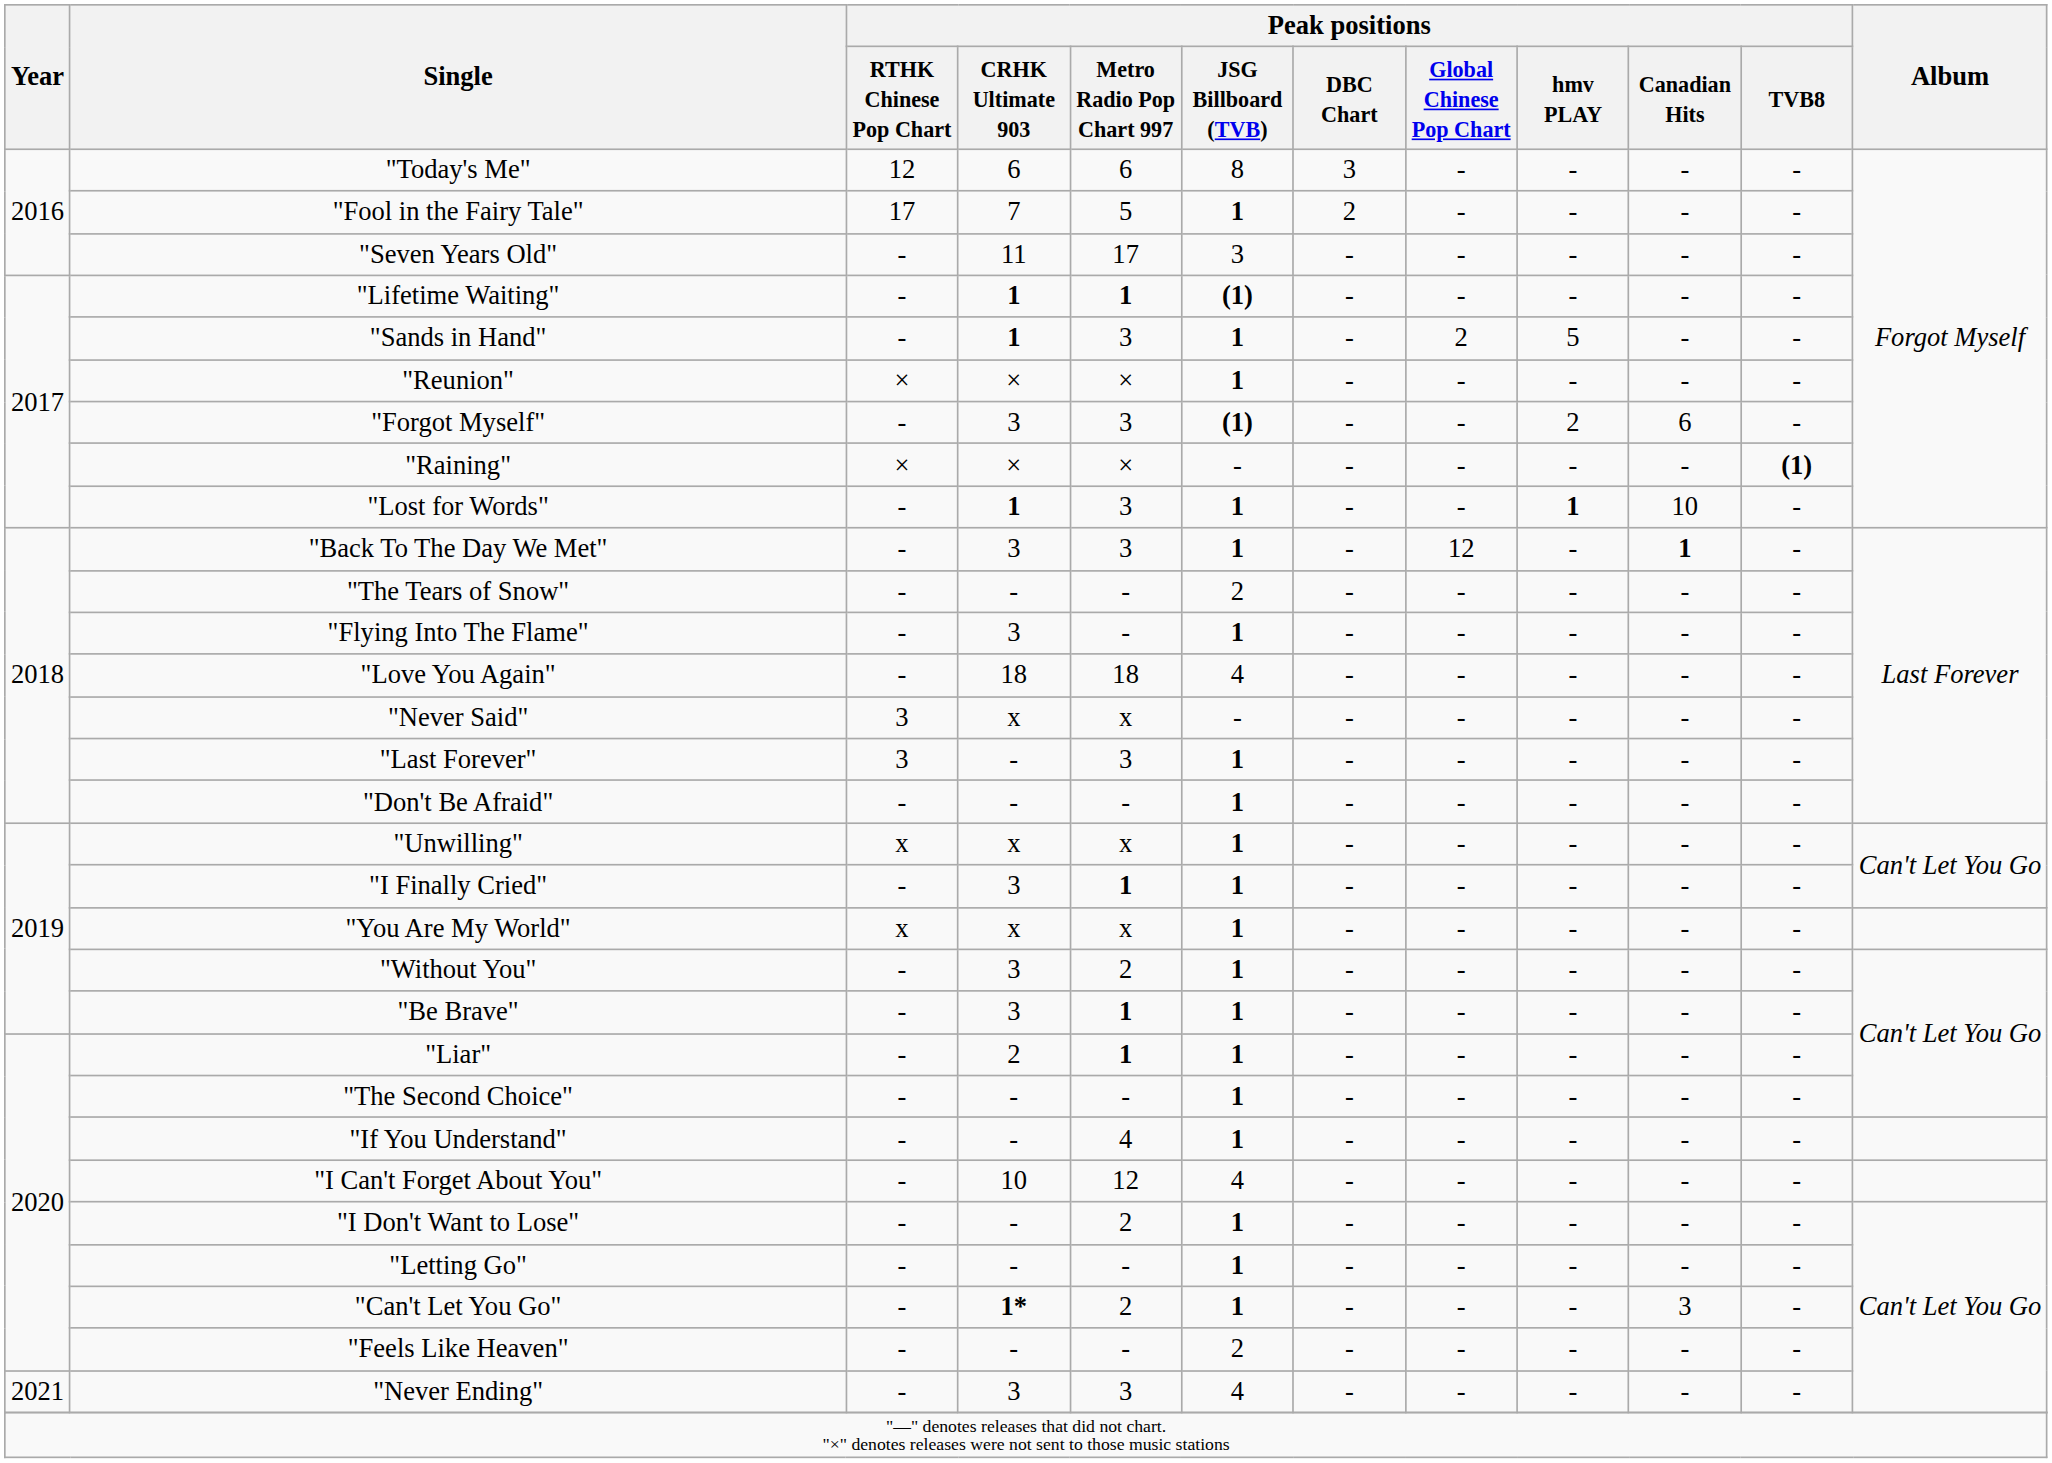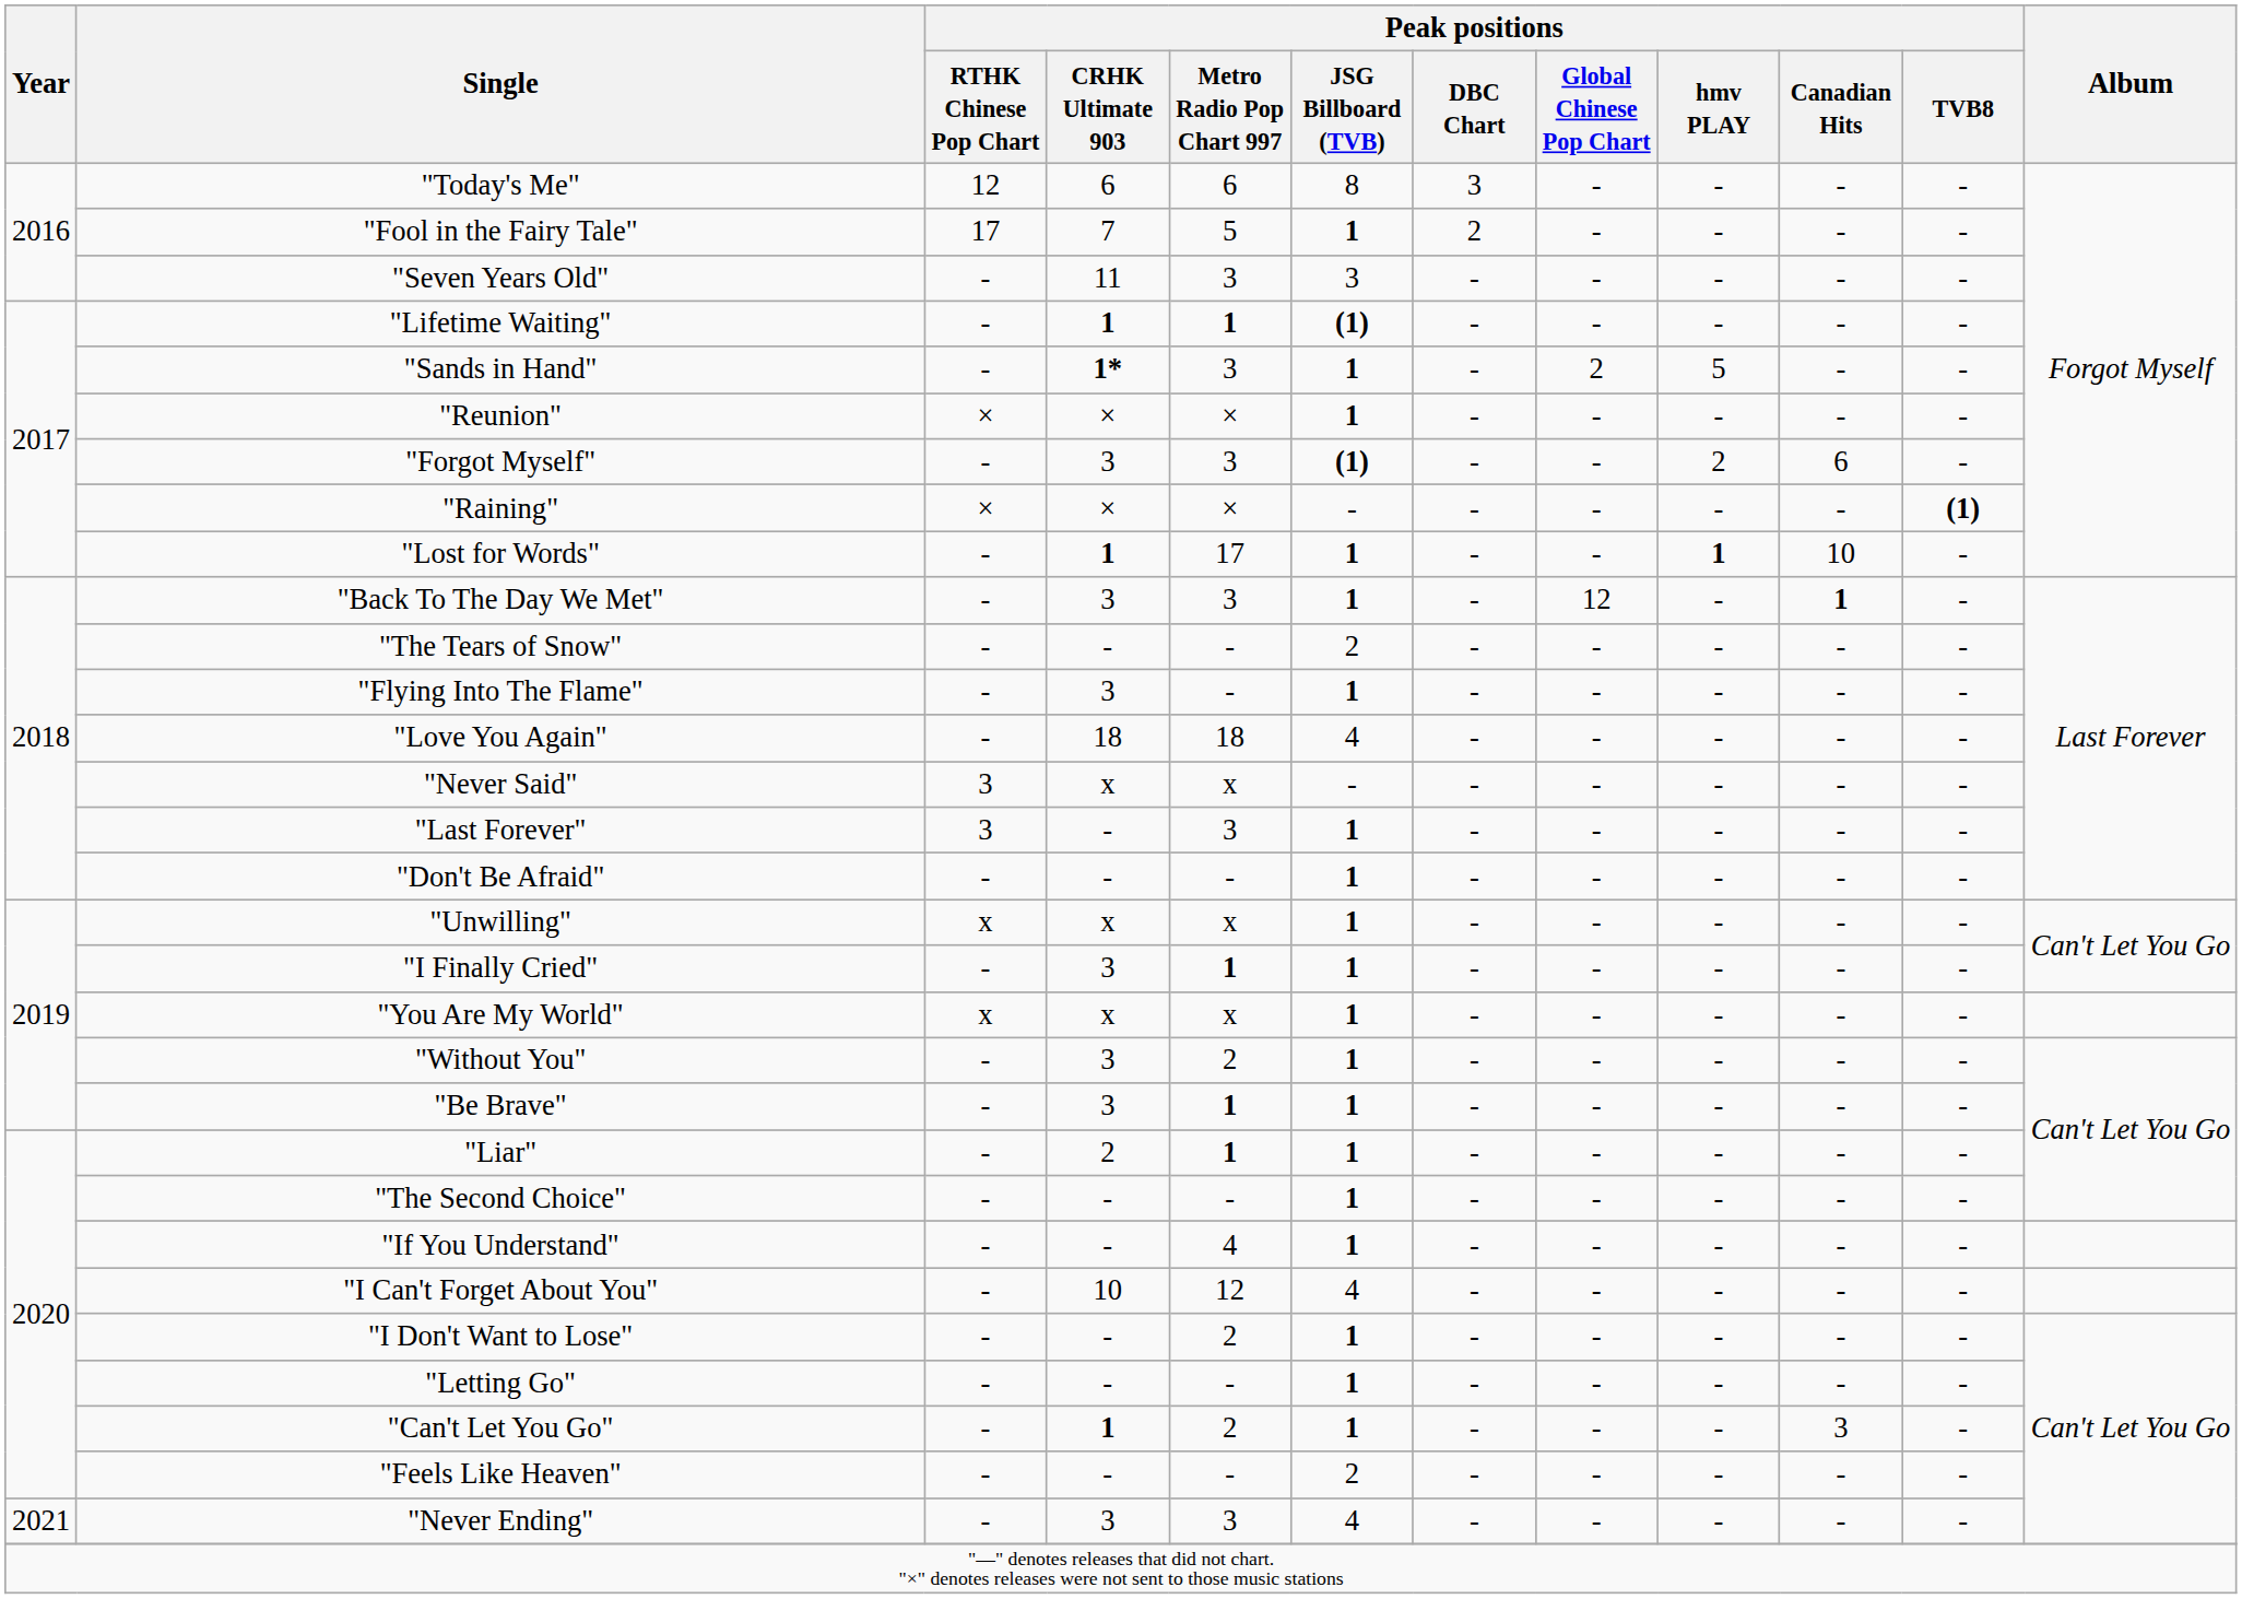 <table class="wikitable">
 <tr>
 <th rowspan="2">Year</th>
 <th rowspan="2" style="width:460px;">Single</th>
 <th colspan="9">Peak positions</th>
 <th scope="col" rowspan="2">Album</th>
 </tr>
 <tr>
 <th style="width:60px;"><small>RTHK Chinese Pop Chart</small></th>
 <th style="width:60px;"><small>CRHK Ultimate 903</small></th>
 <th style="width:60px;"><small>Metro Radio Pop Chart 997</small></th>
 <th style="width:60px;"><small>JSG Billboard (<a href='#'>TVB</a>)</small></th>
 <th style="width:60px;"><small>DBC Chart</small></th>
 <th style="width:60px;"><small><a href='#'>Global Chinese Pop Chart</a></small></th>
 <th style="width:60px;"><small>hmv PLAY</small></th>
 <th style="width:60px;"><small>Canadian Hits</small></th>
 <th style="width:60px;"><small>TVB8</small></th>
 </tr>
 <tr align="center">
 <td rowspan="3">2016</td>
 <td>"Today's Me"</td>
 <td style="text-align:center;">12</td>
 <td style="text-align:center;">6</td>
 <td style="text-align:center;">6</td>
 <td style="text-align:center;">8</td>
 <td style="text-align:center;">3</td>
 <td style="text-align:center;">-</td>
 <td style="text-align:center;">-</td>
 <td style="text-align:center;">-</td>
 <td style="text-align:center;">-</td>
 <td rowspan="9"><em>Forgot Myself</em></td>
 </tr>
 <tr align="center">
 <td>"Fool in the Fairy Tale"</td>
 <td style="text-align:center;">17</td>
 <td style="text-align:center;">7</td>
 <td style="text-align:center;">5</td>
 <td style="text-align:center;"><strong>1</strong></td>
 <td style="text-align:center;">2</td>
 <td style="text-align:center;">-</td>
 <td style="text-align:center;">-</td>
 <td style="text-align:center;">-</td>
 <td style="text-align:center;">-</td>
 </tr>
 <tr align="center">
 <td>"Seven Years Old"</td>
 <td style="text-align:center;">-</td>
 <td style="text-align:center;">11</td>
-<td style="text-align:center;">17</td>
+<td style="text-align:center;">3</td>
 <td style="text-align:center;">3</td>
 <td style="text-align:center;">-</td>
 <td style="text-align:center;">-</td>
 <td style="text-align:center;">-</td>
 <td style="text-align:center;">-</td>
 <td style="text-align:center;">-</td>
 </tr>
 <tr align="center">
 <td rowspan="6">2017</td>
 <td>"Lifetime Waiting"</td>
 <td style="text-align:center;">-</td>
 <td style="text-align:center;"><strong>1</strong></td>
 <td style="text-align:center;"><strong>1</strong></td>
 <td style="text-align:center;"><strong>(1)</strong></td>
 <td style="text-align:center;">-</td>
 <td style="text-align:center;">-</td>
 <td style="text-align:center;">-</td>
 <td style="text-align:center;">-</td>
 <td style="text-align:center;">-</td>
 </tr>
 <tr align="center">
 <td>"Sands in Hand"</td>
 <td style="text-align:center;">-</td>
-<td style="text-align:center;"><strong>1</strong></td>
+<td style="text-align:center;"><strong>1*</strong></td>
 <td style="text-align:center;">3</td>
 <td style="text-align:center;"><strong>1</strong></td>
 <td style="text-align:center;">-</td>
 <td style="text-align:center;">2</td>
 <td style="text-align:center;">5</td>
 <td style="text-align:center;">-</td>
 <td style="text-align:center;">-</td>
 </tr>
 <tr align="center">
 <td>"Reunion"</td>
 <td style="text-align:center;">×</td>
 <td style="text-align:center;">×</td>
 <td style="text-align:center;">×</td>
 <td style="text-align:center;"><strong>1</strong></td>
 <td style="text-align:center;">-</td>
 <td style="text-align:center;">-</td>
 <td style="text-align:center;">-</td>
 <td style="text-align:center;">-</td>
 <td style="text-align:center;">-</td>
 </tr>
 <tr align="center">
 <td>"Forgot Myself"</td>
 <td style="text-align:center;">-</td>
 <td style="text-align:center;">3</td>
 <td style="text-align:center;">3</td>
 <td style="text-align:center;"><strong>(1)</strong></td>
 <td style="text-align:center;">-</td>
 <td style="text-align:center;">-</td>
 <td style="text-align:center;">2</td>
 <td style="text-align:center;">6</td>
 <td style="text-align:center;">-</td>
 </tr>
 <tr align="center">
 <td>"Raining"</td>
 <td style="text-align:center;">×</td>
 <td style="text-align:center;">×</td>
 <td style="text-align:center;">×</td>
 <td style="text-align:center;">-</td>
 <td style="text-align:center;">-</td>
 <td style="text-align:center;">-</td>
 <td style="text-align:center;">-</td>
 <td style="text-align:center;">-</td>
 <td style="text-align:center;"><strong>(1)</strong></td>
 </tr>
 <tr align="center">
 <td>"Lost for Words"</td>
 <td style="text-align:center;">-</td>
 <td style="text-align:center;"><strong>1</strong></td>
-<td style="text-align:center;">3</td>
+<td style="text-align:center;">17</td>
 <td style="text-align:center;"><strong>1</strong></td>
 <td style="text-align:center;">-</td>
 <td style="text-align:center;">-</td>
 <td style="text-align:center;"><strong>1</strong></td>
 <td style="text-align:center;">10</td>
 <td style="text-align:center;">-</td>
 </tr>
 <tr align="center">
 <td rowspan="7">2018</td>
 <td>"Back To The Day We Met"</td>
 <td style="text-align:center;">-</td>
 <td style="text-align:center;">3</td>
 <td style="text-align:center;">3</td>
 <td style="text-align:center;"><strong>1</strong></td>
 <td style="text-align:center;">-</td>
 <td style="text-align:center;">12</td>
 <td style="text-align:center;">-</td>
 <td style="text-align:center;"><strong>1</strong></td>
 <td style="text-align:center;">-</td>
 <td rowspan="7"><em>Last Forever</em></td>
 </tr>
 <tr align="center">
 <td>"The Tears of Snow"</td>
 <td style="text-align:center;">-</td>
 <td style="text-align:center;">-</td>
 <td style="text-align:center;">-</td>
 <td style="text-align:center;">2</td>
 <td style="text-align:center;">-</td>
 <td style="text-align:center;">-</td>
 <td style="text-align:center;">-</td>
 <td style="text-align:center;">-</td>
 <td style="text-align:center;">-</td>
 </tr>
 <tr align="center">
 <td>"Flying Into The Flame"</td>
 <td style="text-align:center;">-</td>
 <td style="text-align:center;">3</td>
 <td style="text-align:center;">-</td>
 <td style="text-align:center;"><strong>1</strong></td>
 <td style="text-align:center;">-</td>
 <td style="text-align:center;">-</td>
 <td style="text-align:center;">-</td>
 <td style="text-align:center;">-</td>
 <td style="text-align:center;">-</td>
 </tr>
 <tr align="center">
 <td>"Love You Again"</td>
 <td style="text-align:center;">-</td>
 <td style="text-align:center;">18</td>
 <td style="text-align:center;">18</td>
 <td style="text-align:center;">4</td>
 <td style="text-align:center;">-</td>
 <td style="text-align:center;">-</td>
 <td style="text-align:center;">-</td>
 <td style="text-align:center;">-</td>
 <td style="text-align:center;">-</td>
 </tr>
 <tr align="center">
 <td>"Never Said"</td>
 <td style="text-align:center;">3</td>
 <td style="text-align:center;">x</td>
 <td style="text-align:center;">x</td>
 <td style="text-align:center;">-</td>
 <td style="text-align:center;">-</td>
 <td style="text-align:center;">-</td>
 <td style="text-align:center;">-</td>
 <td style="text-align:center;">-</td>
 <td style="text-align:center;">-</td>
 </tr>
 <tr align="center">
 <td>"Last Forever"</td>
 <td style="text-align:center;">3</td>
 <td style="text-align:center;">-</td>
 <td style="text-align:center;">3</td>
 <td style="text-align:center;"><strong>1</strong></td>
 <td style="text-align:center;">-</td>
 <td style="text-align:center;">-</td>
 <td style="text-align:center;">-</td>
 <td style="text-align:center;">-</td>
 <td style="text-align:center;">-</td>
 </tr>
 <tr align="center">
 <td>"Don't Be Afraid"</td>
 <td style="text-align:center;">-</td>
 <td style="text-align:center;">-</td>
 <td style="text-align:center;">-</td>
 <td style="text-align:center;"><strong>1</strong></td>
 <td style="text-align:center;">-</td>
 <td style="text-align:center;">-</td>
 <td style="text-align:center;">-</td>
 <td style="text-align:center;">-</td>
 <td style="text-align:center;">-</td>
 </tr>
 <tr align="center">
 <td rowspan="5">2019</td>
 <td>"Unwilling"</td>
 <td style="text-align:center;">x</td>
 <td style="text-align:center;">x</td>
 <td style="text-align:center;">x</td>
 <td style="text-align:center;"><strong>1</strong></td>
 <td style="text-align:center;">-</td>
 <td style="text-align:center;">-</td>
 <td style="text-align:center;">-</td>
 <td style="text-align:center;">-</td>
 <td style="text-align:center;">-</td>
 <td rowspan="2"><em>Can't Let You Go</em></td>
 </tr>
 <tr align="center">
 <td>"I Finally Cried"</td>
 <td style="text-align:center;">-</td>
 <td style="text-align:center;">3</td>
 <td style="text-align:center;"><strong>1</strong></td>
 <td style="text-align:center;"><strong>1</strong></td>
 <td style="text-align:center;">-</td>
 <td style="text-align:center;">-</td>
 <td style="text-align:center;">-</td>
 <td style="text-align:center;">-</td>
 <td style="text-align:center;">-</td>
 </tr>
 <tr align="center">
 <td>"You Are My World"</td>
 <td style="text-align:center;">x</td>
 <td style="text-align:center;">x</td>
 <td style="text-align:center;">x</td>
 <td style="text-align:center;"><strong>1</strong></td>
 <td style="text-align:center;">-</td>
 <td style="text-align:center;">-</td>
 <td style="text-align:center;">-</td>
 <td style="text-align:center;">-</td>
 <td style="text-align:center;">-</td>
 <td></td>
 </tr>
 <tr align="center">
 <td>"Without You"</td>
 <td style="text-align:center;">-</td>
 <td style="text-align:center;">3</td>
 <td style="text-align:center;">2</td>
 <td style="text-align:center;"><strong>1</strong></td>
 <td style="text-align:center;">-</td>
 <td style="text-align:center;">-</td>
 <td style="text-align:center;">-</td>
 <td style="text-align:center;">-</td>
 <td style="text-align:center;">-</td>
 <td rowspan="4"><em>Can't Let You Go</em></td>
 </tr>
 <tr align="center">
 <td>"Be Brave"</td>
 <td style="text-align:center;">-</td>
 <td style="text-align:center;">3</td>
 <td style="text-align:center;"><strong>1</strong></td>
 <td style="text-align:center;"><strong>1</strong></td>
 <td style="text-align:center;">-</td>
 <td style="text-align:center;">-</td>
 <td style="text-align:center;">-</td>
 <td style="text-align:center;">-</td>
 <td style="text-align:center;">-</td>
 </tr>
 <tr align="center">
 <td rowspan="8">2020</td>
 <td style="text-align:center;">"Liar"</td>
 <td style="text-align:center;">-</td>
 <td style="text-align:center;">2</td>
 <td style="text-align:center;"><strong>1</strong></td>
 <td style="text-align:center;"><strong>1</strong></td>
 <td style="text-align:center;">-</td>
 <td style="text-align:center;">-</td>
 <td style="text-align:center;">-</td>
 <td style="text-align:center;">-</td>
 <td style="text-align:center;">-</td>
 </tr>
 <tr align="center">
 <td>"The Second Choice"</td>
 <td style="text-align:center;">-</td>
 <td style="text-align:center;">-</td>
 <td style="text-align:center;">-</td>
 <td style="text-align:center;"><strong>1</strong></td>
 <td style="text-align:center;">-</td>
 <td style="text-align:center;">-</td>
 <td style="text-align:center;">-</td>
 <td style="text-align:center;">-</td>
 <td style="text-align:center;">-</td>
 </tr>
 <tr align="center">
 <td>"If You Understand"</td>
 <td style="text-align:center;">-</td>
 <td style="text-align:center;">-</td>
 <td style="text-align:center;">4</td>
 <td style="text-align:center;"><strong>1</strong></td>
 <td style="text-align:center;">-</td>
 <td style="text-align:center;">-</td>
 <td style="text-align:center;">-</td>
 <td style="text-align:center;">-</td>
 <td style="text-align:center;">-</td>
 <td></td>
 </tr>
 <tr align="center">
 <td>"I Can't Forget About You"</td>
 <td style="text-align:center;">-</td>
 <td style="text-align:center;">10</td>
 <td style="text-align:center;">12</td>
 <td style="text-align:center;">4</td>
 <td style="text-align:center;">-</td>
 <td style="text-align:center;">-</td>
 <td style="text-align:center;">-</td>
 <td style="text-align:center;">-</td>
 <td style="text-align:center;">-</td>
 <td></td>
 </tr>
 <tr align="center">
 <td>"I Don't Want to Lose"</td>
 <td style="text-align:center;">-</td>
 <td style="text-align:center;">-</td>
 <td style="text-align:center;">2</td>
 <td style="text-align:center;"><strong>1</strong></td>
 <td style="text-align:center;">-</td>
 <td style="text-align:center;">-</td>
 <td style="text-align:center;">-</td>
 <td style="text-align:center;">-</td>
 <td style="text-align:center;">-</td>
 <td rowspan="5"><em>Can't Let You Go</em></td>
 </tr>
 <tr align="center">
 <td>"Letting Go"</td>
 <td style="text-align:center;">-</td>
 <td style="text-align:center;">-</td>
 <td style="text-align:center;">-</td>
 <td style="text-align:center;"><strong>1</strong></td>
 <td style="text-align:center;">-</td>
 <td style="text-align:center;">-</td>
 <td style="text-align:center;">-</td>
 <td style="text-align:center;">-</td>
 <td style="text-align:center;">-</td>
 </tr>
 <tr align="center">
 <td>"Can't Let You Go"</td>
 <td style="text-align:center;">-</td>
-<td style="text-align:center;"><strong>1*</strong></td>
+<td style="text-align:center;"><strong>1</strong></td>
 <td style="text-align:center;">2</td>
 <td style="text-align:center;"><strong>1</strong></td>
 <td style="text-align:center;">-</td>
 <td style="text-align:center;">-</td>
 <td style="text-align:center;">-</td>
 <td style="text-align:center;">3</td>
 <td style="text-align:center;">-</td>
 </tr>
 <tr align="center">
 <td>"Feels Like Heaven"</td>
 <td style="text-align:center;">-</td>
 <td style="text-align:center;">-</td>
 <td style="text-align:center;">-</td>
 <td style="text-align:center;">2</td>
 <td style="text-align:center;">-</td>
 <td style="text-align:center;">-</td>
 <td style="text-align:center;">-</td>
 <td style="text-align:center;">-</td>
 <td style="text-align:center;">-</td>
 </tr>
 <tr align="center">
 <td>2021</td>
 <td>"Never Ending"</td>
 <td style="text-align:center;">-</td>
 <td style="text-align:center;">3</td>
 <td style="text-align:center;">3</td>
 <td style="text-align:center;">4</td>
 <td style="text-align:center;">-</td>
 <td style="text-align:center;">-</td>
 <td style="text-align:center;">-</td>
 <td style="text-align:center;">-</td>
 <td style="text-align:center;">-</td>
 </tr>
 <tr align="center">
 </tr>
 <tr align="center">
 <td colspan="15" style="text-align:center; font-size:8pt;">"—" denotes releases that did not chart.<br> "×" denotes releases were not sent to those music stations</td>
 </tr>
 </table>
